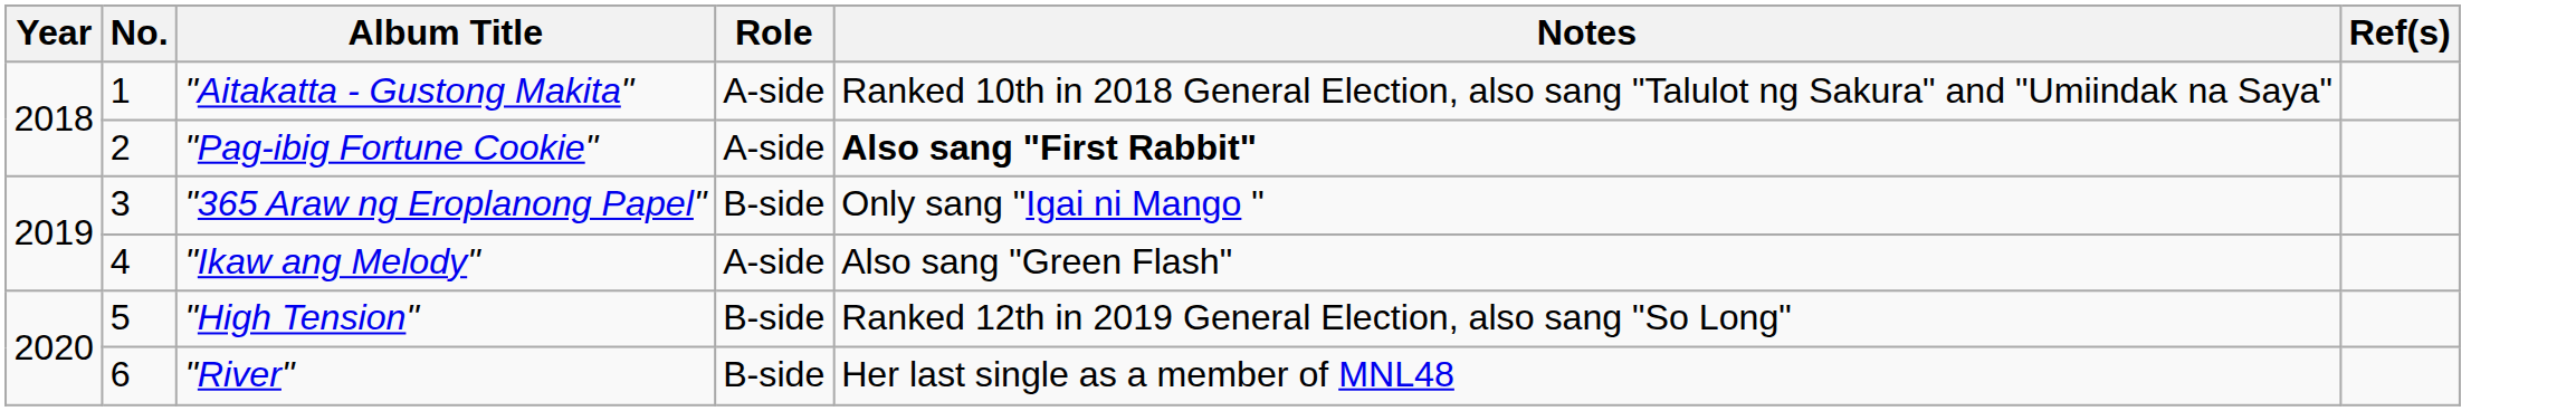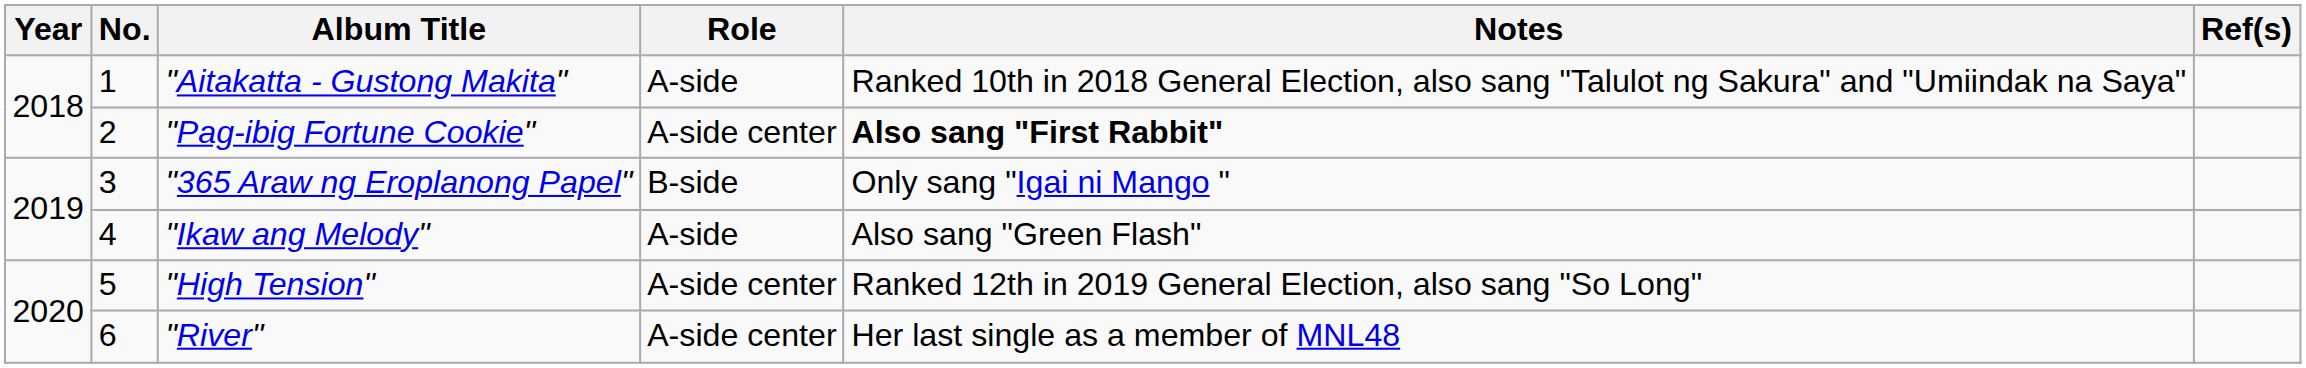 <table class="wikitable sortable">
 <tr>
 <th>Year</th>
 <th data-sort-type="number">No.</th>
 <th>Album Title</th>
 <th>Role</th>
 <th class="unsortable">Notes</th>
 <th>Ref(s)</th>
 </tr>
 <tr>
 <td rowspan="2">2018</td>
 <td>1</td>
 <td><em>"<a href='#'>Aitakatta - Gustong Makita</a>"</em></td>
 <td>A-side</td>
 <td>Ranked 10th in 2018 General Election, also sang "Talulot ng Sakura" and "Umiindak na Saya"</td>
 <td></td>
 </tr>
 <tr>
 <td>2</td>
 <td><em>"<a href='#'>Pag-ibig Fortune Cookie</a>"</em></td>
-<td>A-side</td>
+<td>A-side center</td>
 <td><strong>Also sang "First Rabbit"</strong></td>
 <td></td>
 </tr>
 <tr>
 <td rowspan="2">2019</td>
 <td>3</td>
 <td><em>"<a href='#'>365 Araw ng Eroplanong Papel</a>"</em></td>
 <td>B-side</td>
 <td>Only sang  "<a href='#'>Igai ni Mango</a> "</td>
 <td></td>
 </tr>
 <tr>
 <td>4</td>
 <td><em>"<a href='#'>Ikaw ang Melody</a>"</em></td>
 <td>A-side</td>
 <td>Also sang "Green Flash"</td>
 <td></td>
 </tr>
 <tr>
 <td rowspan="2">2020</td>
 <td>5</td>
 <td><em>"<a href='#'>High Tension</a>"</em></td>
-<td>B-side</td>
+<td>A-side center</td>
 <td>Ranked 12th in 2019 General Election, also sang "So Long"</td>
 <td></td>
 </tr>
 <tr>
 <td>6</td>
 <td><em>"<a href='#'>River</a>"</em></td>
-<td>B-side</td>
+<td>A-side center</td>
 <td>Her last single as a member of <a href='#'>MNL48</a></td>
 <td></td>
 </tr>
 </table>
